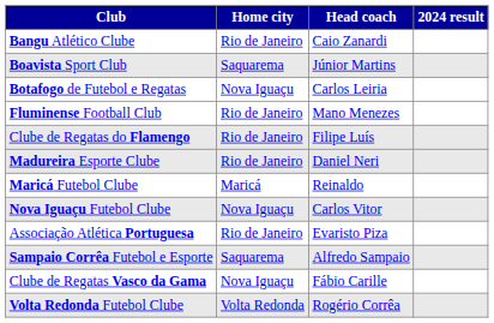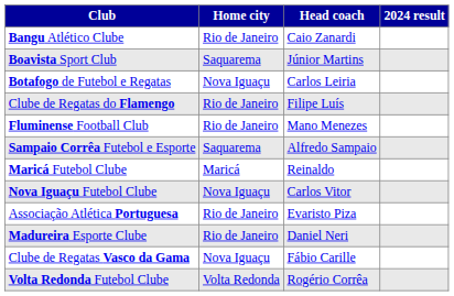 <table class="toccolours" border="1" cellpadding="4" cellspacing="0" style="border-collapse: collapse; margin:0;">
 <tr>
 <th style="background: #009; color: #fff;">Club</th>
 <th style="background: #009; color: #fff;">Home city</th>
 <th style="background: #009; color: #fff;">Head coach</th>
 <th style="background: #009; color: #fff;">2024 result</th>
 </tr>
 <tr style="background:white; color:black">
 <td><a href='#'><strong>Bangu</strong> Atlético Clube</a></td>
 <td><a href='#'>Rio de Janeiro</a></td>
 <td><a href='#'>Caio Zanardi</a></td>
 <td></td>
 </tr>
 <tr style="background:#e9e9e9; color:black">
 <td><a href='#'><strong>Boavista</strong> Sport Club</a></td>
 <td><a href='#'>Saquarema</a></td>
 <td><a href='#'>Júnior Martins</a></td>
 <td></td>
 </tr>
 <tr style="background:white; color:black">
 <td><a href='#'><strong>Botafogo</strong> de Futebol e Regatas</a></td>
 <td><a href='#'>Nova Iguaçu</a></td>
 <td><a href='#'>Carlos Leiria</a></td>
 <td></td>
 </tr>
+<tr style="background:#e9e9e9; color:black">
+<td><a href='#'>Clube de Regatas do <strong>Flamengo</strong></a></td>
+<td><a href='#'>Rio de Janeiro</a></td>
+<td><a href='#'>Filipe Luís</a></td>
+<td></td>
+</tr>
 <tr style="background:white; color:black">
 <td><a href='#'><strong>Fluminense</strong> Football Club</a></td>
 <td><a href='#'>Rio de Janeiro</a></td>
 <td><a href='#'>Mano Menezes</a></td>
 <td></td>
 </tr>
 <tr style="background:#e9e9e9; color:black">
-<td><a href='#'>Clube de Regatas do <strong>Flamengo</strong></a></td>
-<td><a href='#'>Rio de Janeiro</a></td>
-<td><a href='#'>Filipe Luís</a></td>
-<td></td>
-</tr>
-<tr style="background:#e9e9e9; color:black">
-<td><a href='#'><strong>Madureira</strong> Esporte Clube</a></td>
-<td><a href='#'>Rio de Janeiro</a></td>
-<td><a href='#'>Daniel Neri</a></td>
+<td><a href='#'><strong>Sampaio Corrêa</strong> Futebol e Esporte</a></td>
+<td><a href='#'>Saquarema</a></td>
+<td><a href='#'>Alfredo Sampaio</a></td>
 <td></td>
 </tr>
 <tr style="background:white; color:black">
 <td><a href='#'><strong>Maricá</strong> Futebol Clube</a></td>
 <td><a href='#'>Maricá</a></td>
 <td><a href='#'>Reinaldo</a></td>
 <td></td>
 </tr>
 <tr style="background:#e9e9e9; color:black">
 <td><a href='#'><strong>Nova Iguaçu</strong> Futebol Clube</a></td>
 <td><a href='#'>Nova Iguaçu</a></td>
 <td><a href='#'>Carlos Vitor</a></td>
 <td></td>
 </tr>
 <tr style="background:white; color:black">
 <td><a href='#'>Associação Atlética <strong>Portuguesa</strong></a></td>
 <td><a href='#'>Rio de Janeiro</a></td>
 <td><a href='#'>Evaristo Piza</a></td>
 <td></td>
 </tr>
 <tr style="background:#e9e9e9; color:black">
-<td><a href='#'><strong>Sampaio Corrêa</strong> Futebol e Esporte</a></td>
-<td><a href='#'>Saquarema</a></td>
-<td><a href='#'>Alfredo Sampaio</a></td>
+<td><a href='#'><strong>Madureira</strong> Esporte Clube</a></td>
+<td><a href='#'>Rio de Janeiro</a></td>
+<td><a href='#'>Daniel Neri</a></td>
 <td></td>
 </tr>
 <tr style="background:white; color:black">
 <td><a href='#'>Clube de Regatas <strong>Vasco da Gama</strong></a></td>
 <td><a href='#'>Nova Iguaçu</a></td>
 <td><a href='#'>Fábio Carille</a></td>
 <td></td>
 </tr>
 <tr style="background:#e9e9e9; color:black">
 <td><a href='#'><strong>Volta Redonda</strong> Futebol Clube</a></td>
 <td><a href='#'>Volta Redonda</a></td>
 <td><a href='#'>Rogério Corrêa</a></td>
 <td></td>
 </tr>
 </table>
